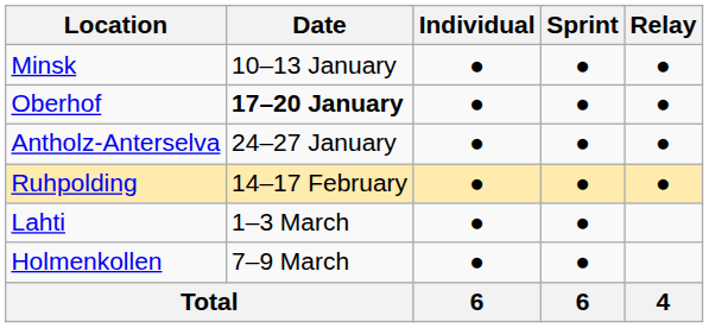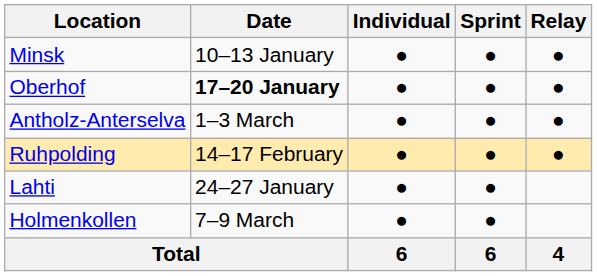 <table class="wikitable" border="1">
 <tr>
 <th>Location</th>
 <th>Date</th>
 <th>Individual</th>
 <th>Sprint</th>
 <th>Relay</th>
 </tr>
 <tr align=center>
 <td align=left> <a href='#'>Minsk</a></td>
 <td align=left>10–13 January</td>
 <td>●</td>
 <td>●</td>
 <td>●</td>
 </tr>
 <tr align=center>
 <td align=left> <a href='#'>Oberhof</a></td>
 <td align=left><strong>17–20 January</strong></td>
 <td>●</td>
 <td>●</td>
 <td>●</td>
 </tr>
 <tr align=center>
 <td align=left> <a href='#'>Antholz-Anterselva</a></td>
-<td align=left>24–27 January</td>
+<td align=left>1–3 March</td>
 <td>●</td>
 <td>●</td>
 <td>●</td>
 </tr>
 <tr align=center style="background:#FFEBAD">
 <td align=left> <a href='#'>Ruhpolding</a></td>
 <td align=left>14–17 February</td>
 <td>●</td>
 <td>●</td>
 <td>●</td>
 </tr>
 <tr align=center>
 <td align=left> <a href='#'>Lahti</a></td>
-<td align=left>1–3 March</td>
+<td align=left>24–27 January</td>
 <td>●</td>
 <td>●</td>
 <td></td>
 </tr>
 <tr align=center>
 <td align=left> <a href='#'>Holmenkollen</a></td>
 <td align=left>7–9 March</td>
 <td>●</td>
 <td>●</td>
 <td></td>
 </tr>
 <tr align=center>
 <th colspan="2">Total</th>
 <th>6</th>
 <th>6</th>
 <th>4</th>
 </tr>
 </table>
